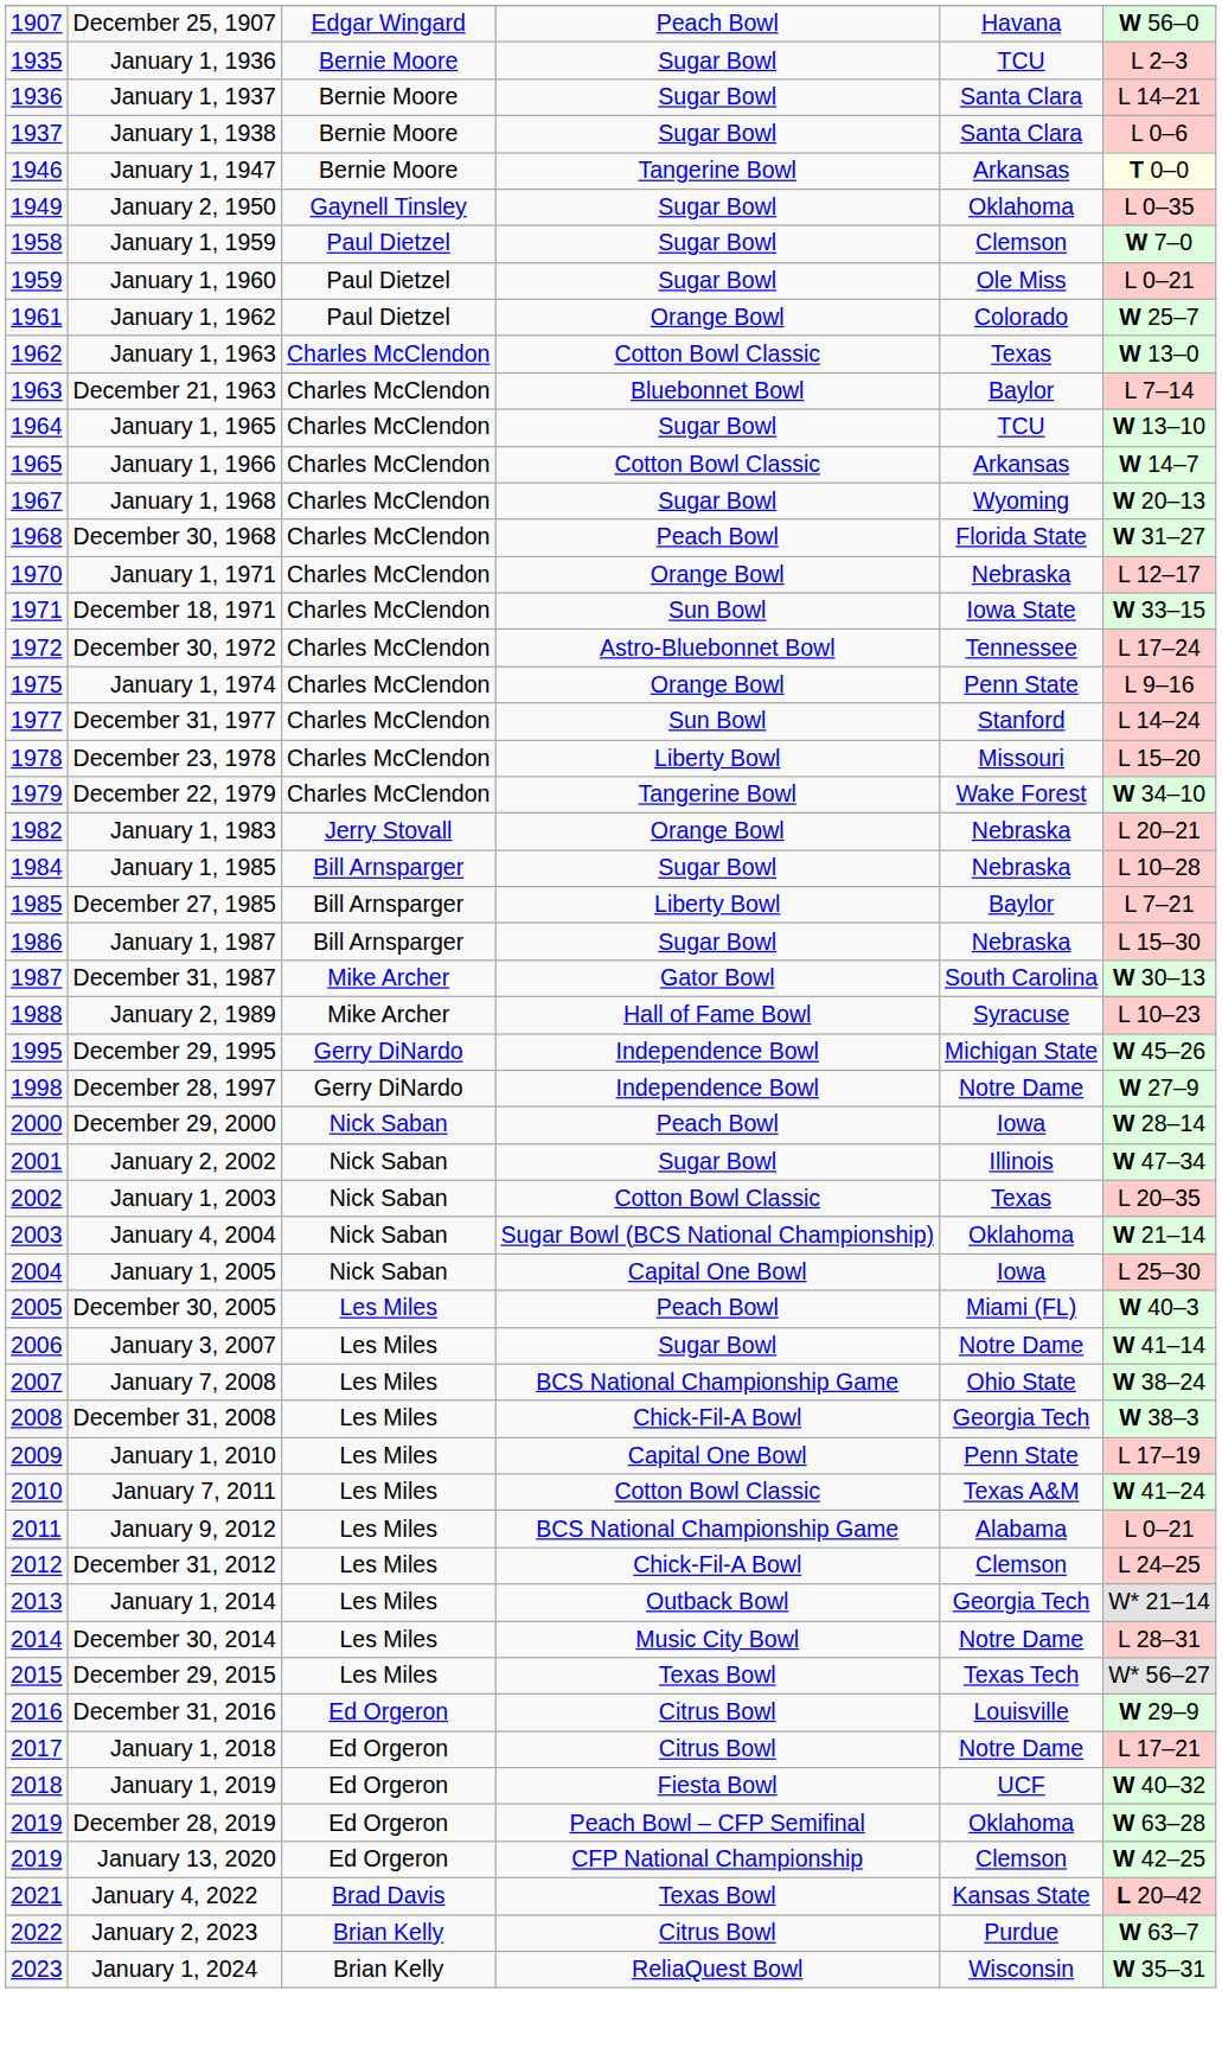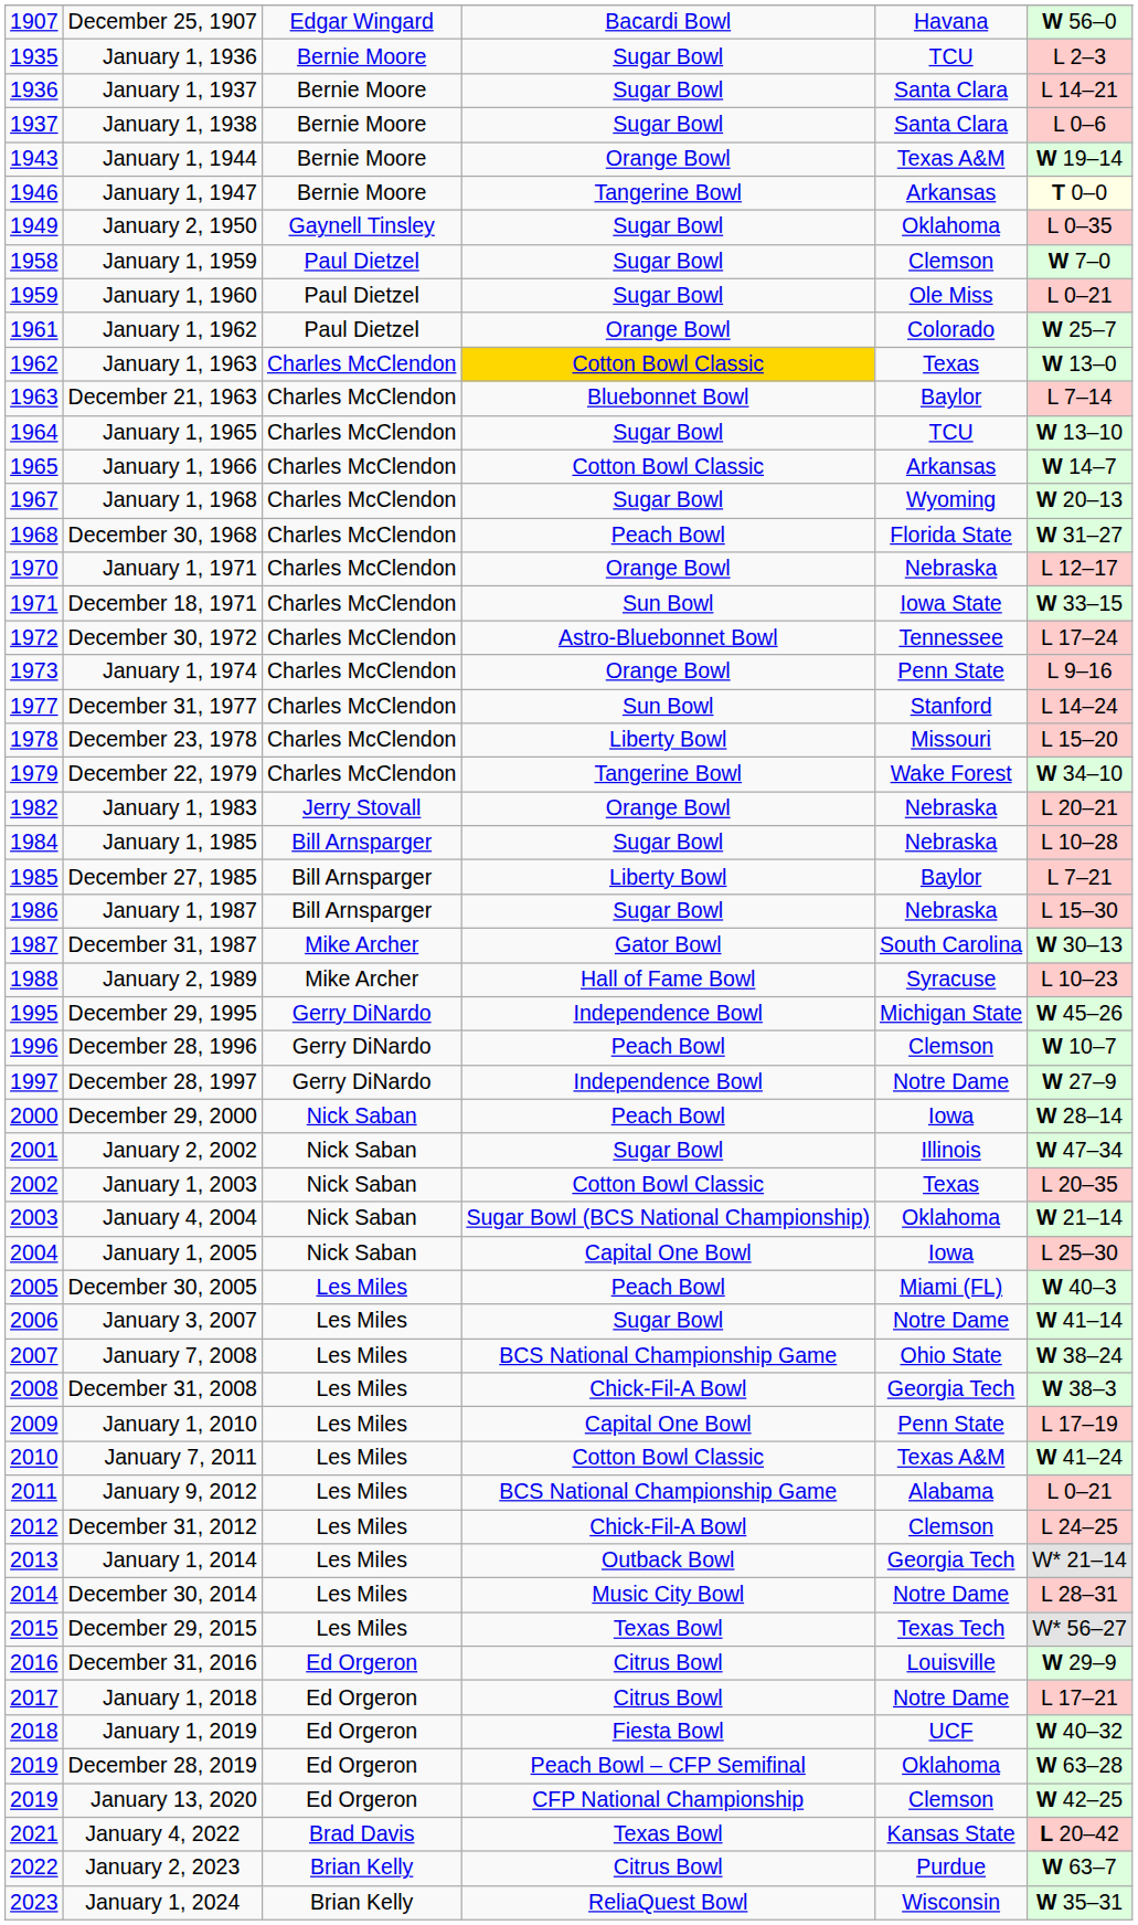 <table class="wikitable sortable" style="text-align:center;">
 <tr>
 </tr>
 <tr>
 <td><a href='#'>1907</a></td>
 <td align=right>December 25, 1907</td>
 <td><a href='#'>Edgar Wingard</a></td>
-<td><a href='#'>Peach Bowl</a></td>
+<td><a href='#'>Bacardi Bowl</a> </td>
 <td><a href='#'>Havana</a></td>
 <td style="background:#dfd;"><strong>W</strong> 56–0</td>
 </tr>
 <tr style="text-align:center;">
 <td><a href='#'>1935</a></td>
 <td align=right>January 1, 1936</td>
 <td><a href='#'>Bernie Moore</a></td>
 <td><a href='#'>Sugar Bowl</a></td>
 <td><a href='#'>TCU</a></td>
 <td style="background:#fcc;">L 2–3</td>
 </tr>
 <tr style="text-align:center;">
 <td><a href='#'>1936</a></td>
 <td align=right>January 1, 1937</td>
 <td>Bernie Moore</td>
 <td><a href='#'>Sugar Bowl</a></td>
 <td><a href='#'>Santa Clara</a></td>
 <td style="background:#fcc;">L 14–21</td>
 </tr>
 <tr style="text-align:center;">
 <td><a href='#'>1937</a></td>
 <td align=right>January 1, 1938</td>
 <td>Bernie Moore</td>
 <td><a href='#'>Sugar Bowl</a></td>
 <td><a href='#'>Santa Clara</a></td>
 <td style="background:#fcc;">L 0–6</td>
+</tr>
+<tr style="text-align:center;">
+<td><a href='#'>1943</a></td>
+<td align=right>January 1, 1944</td>
+<td>Bernie Moore</td>
+<td><a href='#'>Orange Bowl</a></td>
+<td><a href='#'>Texas A&M</a></td>
+<td style="background:#dfd;"><strong>W</strong> 19–14</td>
 </tr>
 <tr style="text-align:center;">
 <td><a href='#'>1946</a></td>
 <td align=right>January 1, 1947</td>
 <td>Bernie Moore</td>
 <td><a href='#'>Tangerine Bowl</a></td>
 <td><a href='#'>Arkansas</a></td>
 <td style="background:#ffffe6;"><strong>T</strong> 0–0</td>
 </tr>
 <tr style="text-align:center;">
 <td><a href='#'>1949</a></td>
 <td align=right>January 2, 1950</td>
 <td><a href='#'>Gaynell Tinsley</a></td>
 <td><a href='#'>Sugar Bowl</a></td>
 <td><a href='#'>Oklahoma</a></td>
 <td style="background:#fcc;">L 0–35</td>
 </tr>
 <tr style="text-align:center;">
 <td><a href='#'>1958</a></td>
 <td align=right>January 1, 1959</td>
 <td><a href='#'>Paul Dietzel</a></td>
 <td><a href='#'>Sugar Bowl</a></td>
 <td><a href='#'>Clemson</a></td>
 <td style="background:#dfd;"><strong>W</strong> 7–0</td>
 </tr>
 <tr style="text-align:center;">
 <td><a href='#'>1959</a></td>
 <td align=right>January 1, 1960</td>
 <td>Paul Dietzel</td>
 <td><a href='#'>Sugar Bowl</a></td>
 <td><a href='#'>Ole Miss</a></td>
 <td style="background:#fcc;">L 0–21</td>
 </tr>
 <tr style="text-align:center;">
 <td><a href='#'>1961</a></td>
 <td align=right>January 1, 1962</td>
 <td>Paul Dietzel</td>
 <td><a href='#'>Orange Bowl</a></td>
 <td><a href='#'>Colorado</a></td>
 <td style="background:#dfd;"><strong>W</strong> 25–7</td>
 </tr>
 <tr style="text-align:center;">
 <td><a href='#'>1962</a></td>
 <td align=right>January 1, 1963</td>
 <td><a href='#'>Charles McClendon</a></td>
-<td><a href='#'>Cotton Bowl Classic</a></td>
+<td style="background: gold;"><a href='#'>Cotton Bowl Classic</a></td>
 <td><a href='#'>Texas</a></td>
 <td style="background:#dfd;"><strong>W</strong> 13–0</td>
 </tr>
 <tr style="text-align:center;">
 <td><a href='#'>1963</a></td>
 <td align=right>December 21, 1963</td>
 <td>Charles McClendon</td>
 <td><a href='#'>Bluebonnet Bowl</a></td>
 <td><a href='#'>Baylor</a></td>
 <td style="background:#fcc;">L 7–14</td>
 </tr>
 <tr style="text-align:center;">
 <td><a href='#'>1964</a></td>
 <td align=right>January 1, 1965</td>
 <td>Charles McClendon</td>
 <td><a href='#'>Sugar Bowl</a></td>
 <td><a href='#'>TCU</a></td>
 <td style="background:#dfd;"><strong>W</strong> 13–10</td>
 </tr>
 <tr style="text-align:center;">
 <td><a href='#'>1965</a></td>
 <td align=right>January 1, 1966</td>
 <td>Charles McClendon</td>
 <td><a href='#'>Cotton Bowl Classic</a></td>
 <td><a href='#'>Arkansas</a></td>
 <td style="background:#dfd;"><strong>W</strong> 14–7</td>
 </tr>
 <tr style="text-align:center;">
 <td><a href='#'>1967</a></td>
 <td align=right>January 1, 1968</td>
 <td>Charles McClendon</td>
 <td><a href='#'>Sugar Bowl</a></td>
 <td><a href='#'>Wyoming</a></td>
 <td style="background:#dfd;"><strong>W</strong> 20–13</td>
 </tr>
 <tr style="text-align:center;">
 <td><a href='#'>1968</a></td>
 <td align=right>December 30, 1968</td>
 <td>Charles McClendon</td>
 <td><a href='#'>Peach Bowl</a></td>
 <td><a href='#'>Florida State</a></td>
 <td style="background:#dfd;"><strong>W</strong> 31–27</td>
 </tr>
 <tr style="text-align:center;">
 <td><a href='#'>1970</a></td>
 <td align=right>January 1, 1971</td>
 <td>Charles McClendon</td>
 <td><a href='#'>Orange Bowl</a></td>
 <td><a href='#'>Nebraska</a></td>
 <td style="background:#fcc;">L 12–17</td>
 </tr>
 <tr style="text-align:center;">
 <td><a href='#'>1971</a></td>
 <td align=right>December 18, 1971</td>
 <td>Charles McClendon</td>
 <td><a href='#'>Sun Bowl</a></td>
 <td><a href='#'>Iowa State</a></td>
 <td style="background:#dfd;"><strong>W</strong> 33–15</td>
 </tr>
 <tr style="text-align:center;">
 <td><a href='#'>1972</a></td>
 <td align=right>December 30, 1972</td>
 <td>Charles McClendon</td>
 <td><a href='#'>Astro-Bluebonnet Bowl</a></td>
 <td><a href='#'>Tennessee</a></td>
 <td style="background:#fcc;">L 17–24</td>
 </tr>
 <tr style="text-align:center;">
-<td><a href='#'>1975</a></td>
+<td><a href='#'>1973</a></td>
 <td align=right>January 1, 1974</td>
 <td>Charles McClendon</td>
 <td><a href='#'>Orange Bowl</a></td>
 <td><a href='#'>Penn State</a></td>
 <td style="background:#fcc;">L 9–16</td>
 </tr>
 <tr style="text-align:center;">
 <td><a href='#'>1977</a></td>
 <td align=right>December 31, 1977</td>
 <td>Charles McClendon</td>
 <td><a href='#'>Sun Bowl</a></td>
 <td><a href='#'>Stanford</a></td>
 <td style="background:#fcc;">L 14–24</td>
 </tr>
 <tr style="text-align:center;">
 <td><a href='#'>1978</a></td>
 <td align=right>December 23, 1978</td>
 <td>Charles McClendon</td>
 <td><a href='#'>Liberty Bowl</a></td>
 <td><a href='#'>Missouri</a></td>
 <td style="background:#fcc;">L 15–20</td>
 </tr>
 <tr style="text-align:center;">
 <td><a href='#'>1979</a></td>
 <td align=right>December 22, 1979</td>
 <td>Charles McClendon</td>
 <td><a href='#'>Tangerine Bowl</a></td>
 <td><a href='#'>Wake Forest</a></td>
 <td style="background:#dfd;"><strong>W</strong> 34–10</td>
 </tr>
 <tr style="text-align:center;">
 <td><a href='#'>1982</a></td>
 <td align=right>January 1, 1983</td>
 <td><a href='#'>Jerry Stovall</a></td>
 <td><a href='#'>Orange Bowl</a></td>
 <td><a href='#'>Nebraska</a></td>
 <td style="background:#fcc;">L 20–21</td>
 </tr>
 <tr style="text-align:center;">
 <td><a href='#'>1984</a></td>
 <td align=right>January 1, 1985</td>
 <td><a href='#'>Bill Arnsparger</a></td>
 <td><a href='#'>Sugar Bowl</a></td>
 <td><a href='#'>Nebraska</a></td>
 <td style="background:#fcc;">L 10–28</td>
 </tr>
 <tr style="text-align:center;">
 <td><a href='#'>1985</a></td>
 <td align=right>December 27, 1985</td>
 <td>Bill Arnsparger</td>
 <td><a href='#'>Liberty Bowl</a></td>
 <td><a href='#'>Baylor</a></td>
 <td style="background:#fcc;">L 7–21</td>
 </tr>
 <tr style="text-align:center;">
 <td><a href='#'>1986</a></td>
 <td align=right>January 1, 1987</td>
 <td>Bill Arnsparger</td>
 <td><a href='#'>Sugar Bowl</a></td>
 <td><a href='#'>Nebraska</a></td>
 <td style="background:#fcc;">L 15–30</td>
 </tr>
 <tr style="text-align:center;">
 <td><a href='#'>1987</a></td>
 <td align=right>December 31, 1987</td>
 <td><a href='#'>Mike Archer</a></td>
 <td><a href='#'>Gator Bowl</a></td>
 <td><a href='#'>South Carolina</a></td>
 <td style="background:#dfd;"><strong>W</strong> 30–13</td>
 </tr>
 <tr style="text-align:center;">
 <td><a href='#'>1988</a></td>
 <td align=right>January 2, 1989</td>
 <td>Mike Archer</td>
 <td><a href='#'>Hall of Fame Bowl</a></td>
 <td><a href='#'>Syracuse</a></td>
 <td style="background:#fcc;">L 10–23</td>
 </tr>
 <tr style="text-align:center;">
 <td><a href='#'>1995</a></td>
 <td align=right>December 29, 1995</td>
 <td><a href='#'>Gerry DiNardo</a></td>
 <td><a href='#'>Independence Bowl</a></td>
 <td><a href='#'>Michigan State</a></td>
 <td style="background:#dfd;"><strong>W</strong> 45–26</td>
 </tr>
 <tr style="text-align:center;">
-<td><a href='#'>1998</a></td>
+<td><a href='#'>1996</a></td>
+<td align=right>December 28, 1996</td>
+<td>Gerry DiNardo</td>
+<td><a href='#'>Peach Bowl</a></td>
+<td><a href='#'>Clemson</a></td>
+<td style="background:#dfd;"><strong>W</strong> 10–7</td>
+</tr>
+<tr style="text-align:center;">
+<td><a href='#'>1997</a></td>
 <td align=right>December 28, 1997</td>
 <td>Gerry DiNardo</td>
 <td><a href='#'>Independence Bowl</a></td>
 <td><a href='#'>Notre Dame</a></td>
 <td style="background:#dfd;"><strong>W</strong> 27–9</td>
 </tr>
 <tr style="text-align:center;">
 <td><a href='#'>2000</a></td>
 <td align=right>December 29, 2000</td>
 <td><a href='#'>Nick Saban</a></td>
 <td><a href='#'>Peach Bowl</a></td>
 <td><a href='#'>Iowa</a></td>
 <td style="background:#dfd;"><strong>W</strong> 28–14</td>
 </tr>
 <tr style="text-align:center;">
 <td><a href='#'>2001</a></td>
 <td align=right>January 2, 2002</td>
 <td>Nick Saban</td>
 <td><a href='#'>Sugar Bowl</a></td>
 <td><a href='#'>Illinois</a></td>
 <td style="background:#dfd;"><strong>W</strong> 47–34</td>
 </tr>
 <tr style="text-align:center;">
 <td><a href='#'>2002</a></td>
 <td align=right>January 1, 2003</td>
 <td>Nick Saban</td>
 <td><a href='#'>Cotton Bowl Classic</a></td>
 <td><a href='#'>Texas</a></td>
 <td style="background:#fcc;">L 20–35</td>
 </tr>
 <tr style="text-align:center;">
 <td><a href='#'>2003</a></td>
 <td align=right>January 4, 2004</td>
 <td>Nick Saban</td>
 <td><a href='#'>Sugar Bowl (BCS National Championship)</a></td>
 <td><a href='#'>Oklahoma</a></td>
 <td style="background:#dfd;"><strong>W</strong> 21–14</td>
 </tr>
 <tr style="text-align:center;">
 <td><a href='#'>2004</a></td>
 <td align=right>January 1, 2005</td>
 <td>Nick Saban</td>
 <td><a href='#'>Capital One Bowl</a></td>
 <td><a href='#'>Iowa</a></td>
 <td style="background:#fcc;">L 25–30</td>
 </tr>
 <tr style="text-align:center;">
 <td><a href='#'>2005</a></td>
 <td align=right>December 30, 2005</td>
 <td><a href='#'>Les Miles</a></td>
 <td><a href='#'>Peach Bowl</a></td>
 <td><a href='#'>Miami (FL)</a></td>
 <td style="background:#dfd;"><strong>W</strong> 40–3</td>
 </tr>
 <tr style="text-align:center;">
 <td><a href='#'>2006</a></td>
 <td align=right>January 3, 2007</td>
 <td>Les Miles</td>
 <td><a href='#'>Sugar Bowl</a></td>
 <td><a href='#'>Notre Dame</a></td>
 <td style="background:#dfd;"><strong>W</strong> 41–14</td>
 </tr>
 <tr style="text-align:center;">
 <td><a href='#'>2007</a></td>
 <td align=right>January 7, 2008</td>
 <td>Les Miles</td>
 <td><a href='#'>BCS National Championship Game</a></td>
 <td><a href='#'>Ohio State</a></td>
 <td style="background:#dfd;"><strong>W</strong> 38–24</td>
 </tr>
 <tr style="text-align:center;">
 <td><a href='#'>2008</a></td>
 <td align=right>December 31, 2008</td>
 <td>Les Miles</td>
 <td><a href='#'>Chick-Fil-A Bowl</a></td>
 <td><a href='#'>Georgia Tech</a></td>
 <td style="background:#dfd;"><strong>W</strong> 38–3</td>
 </tr>
 <tr style="text-align:center;">
 <td><a href='#'>2009</a></td>
 <td align=right>January 1, 2010</td>
 <td>Les Miles</td>
 <td><a href='#'>Capital One Bowl</a></td>
 <td><a href='#'>Penn State</a></td>
 <td style="background:#fcc;">L 17–19</td>
 </tr>
 <tr style="text-align:center;">
 <td><a href='#'>2010</a></td>
 <td align=right>January 7, 2011</td>
 <td>Les Miles</td>
 <td><a href='#'>Cotton Bowl Classic</a></td>
 <td><a href='#'>Texas A&M</a></td>
 <td style="background:#dfd;"><strong>W</strong> 41–24</td>
 </tr>
 <tr style="text-align:center;">
 <td><a href='#'>2011</a></td>
 <td align=right>January 9, 2012</td>
 <td>Les Miles</td>
 <td><a href='#'>BCS National Championship Game</a></td>
 <td><a href='#'>Alabama</a></td>
 <td style="background:#fcc;">L 0–21</td>
 </tr>
 <tr style="text-align:center;">
 <td><a href='#'>2012</a></td>
 <td align=right>December 31, 2012</td>
 <td>Les Miles</td>
 <td><a href='#'>Chick-Fil-A Bowl</a></td>
 <td><a href='#'>Clemson</a></td>
 <td style="background:#fcc;">L 24–25</td>
 </tr>
 <tr style="text-align:center;">
 <td><a href='#'>2013</a></td>
 <td align=right>January 1, 2014</td>
 <td>Les Miles</td>
 <td><a href='#'>Outback Bowl</a></td>
 <td><a href='#'>Georgia Tech</a></td>
 <td style="background:#e3e3e3;">W* 21–14</td>
 </tr>
 <tr style="text-align:center;">
 <td><a href='#'>2014</a></td>
 <td align=right>December 30, 2014</td>
 <td>Les Miles</td>
 <td><a href='#'>Music City Bowl</a></td>
 <td><a href='#'>Notre Dame</a></td>
 <td style="background:#fcc;">L 28–31</td>
 </tr>
 <tr style="text-align:center;">
 <td><a href='#'>2015</a></td>
 <td align=right>December 29, 2015</td>
 <td>Les Miles</td>
 <td><a href='#'>Texas Bowl</a></td>
 <td><a href='#'>Texas Tech</a></td>
 <td style="background:#e3e3e3;">W* 56–27</td>
 </tr>
 <tr style="text-align:center;">
 <td><a href='#'>2016</a></td>
 <td align=right>December 31, 2016</td>
 <td><a href='#'>Ed Orgeron</a></td>
 <td><a href='#'>Citrus Bowl</a></td>
 <td><a href='#'>Louisville</a></td>
 <td style="background:#dfd;"><strong>W</strong> 29–9</td>
 </tr>
 <tr style="text-align:center;">
 <td><a href='#'>2017</a></td>
 <td align=right>January 1, 2018</td>
 <td>Ed Orgeron</td>
 <td><a href='#'>Citrus Bowl</a></td>
 <td><a href='#'>Notre Dame</a></td>
 <td style="background:#fcc;">L 17–21</td>
 </tr>
 <tr style="text-align:center;">
 <td><a href='#'>2018</a></td>
 <td align=right>January 1, 2019</td>
 <td>Ed Orgeron</td>
 <td><a href='#'>Fiesta Bowl</a></td>
 <td><a href='#'>UCF</a></td>
 <td style="background:#dfd;"><strong>W</strong> 40–32</td>
 </tr>
 <tr style="text-align:center;">
 <td><a href='#'>2019</a></td>
 <td align=right>December 28, 2019</td>
 <td>Ed Orgeron</td>
 <td><a href='#'>Peach Bowl – CFP Semifinal</a></td>
 <td><a href='#'>Oklahoma</a></td>
 <td style="background:#dfd;"><strong>W</strong> 63–28</td>
 </tr>
 <tr style="text-align:center;">
 <td><a href='#'>2019</a></td>
 <td align=right>January 13, 2020</td>
 <td>Ed Orgeron</td>
 <td><a href='#'>CFP National Championship</a></td>
 <td><a href='#'>Clemson</a></td>
 <td style="background:#dfd;"><strong>W</strong> 42–25</td>
 </tr>
 <tr style="text-align:center;">
 <td><a href='#'>2021</a></td>
 <td>January 4, 2022</td>
 <td><a href='#'>Brad Davis</a></td>
 <td><a href='#'>Texas Bowl</a></td>
 <td><a href='#'>Kansas State</a></td>
 <td style="background:#fcc;"><strong>L</strong> 20–42</td>
 </tr>
 <tr style="text-align:center;">
 <td><a href='#'>2022</a></td>
 <td>January 2, 2023</td>
 <td><a href='#'>Brian Kelly</a></td>
 <td><a href='#'>Citrus Bowl</a></td>
 <td><a href='#'>Purdue</a></td>
 <td style="background:#dfd;"><strong>W</strong> 63–7</td>
 </tr>
 <tr style="text-align:center;">
 <td><a href='#'>2023</a></td>
 <td>January 1, 2024</td>
 <td>Brian Kelly</td>
 <td><a href='#'>ReliaQuest Bowl</a></td>
 <td><a href='#'>Wisconsin</a></td>
 <td style="background:#dfd;"><strong>W</strong> 35–31</td>
 </tr>
 </table>
